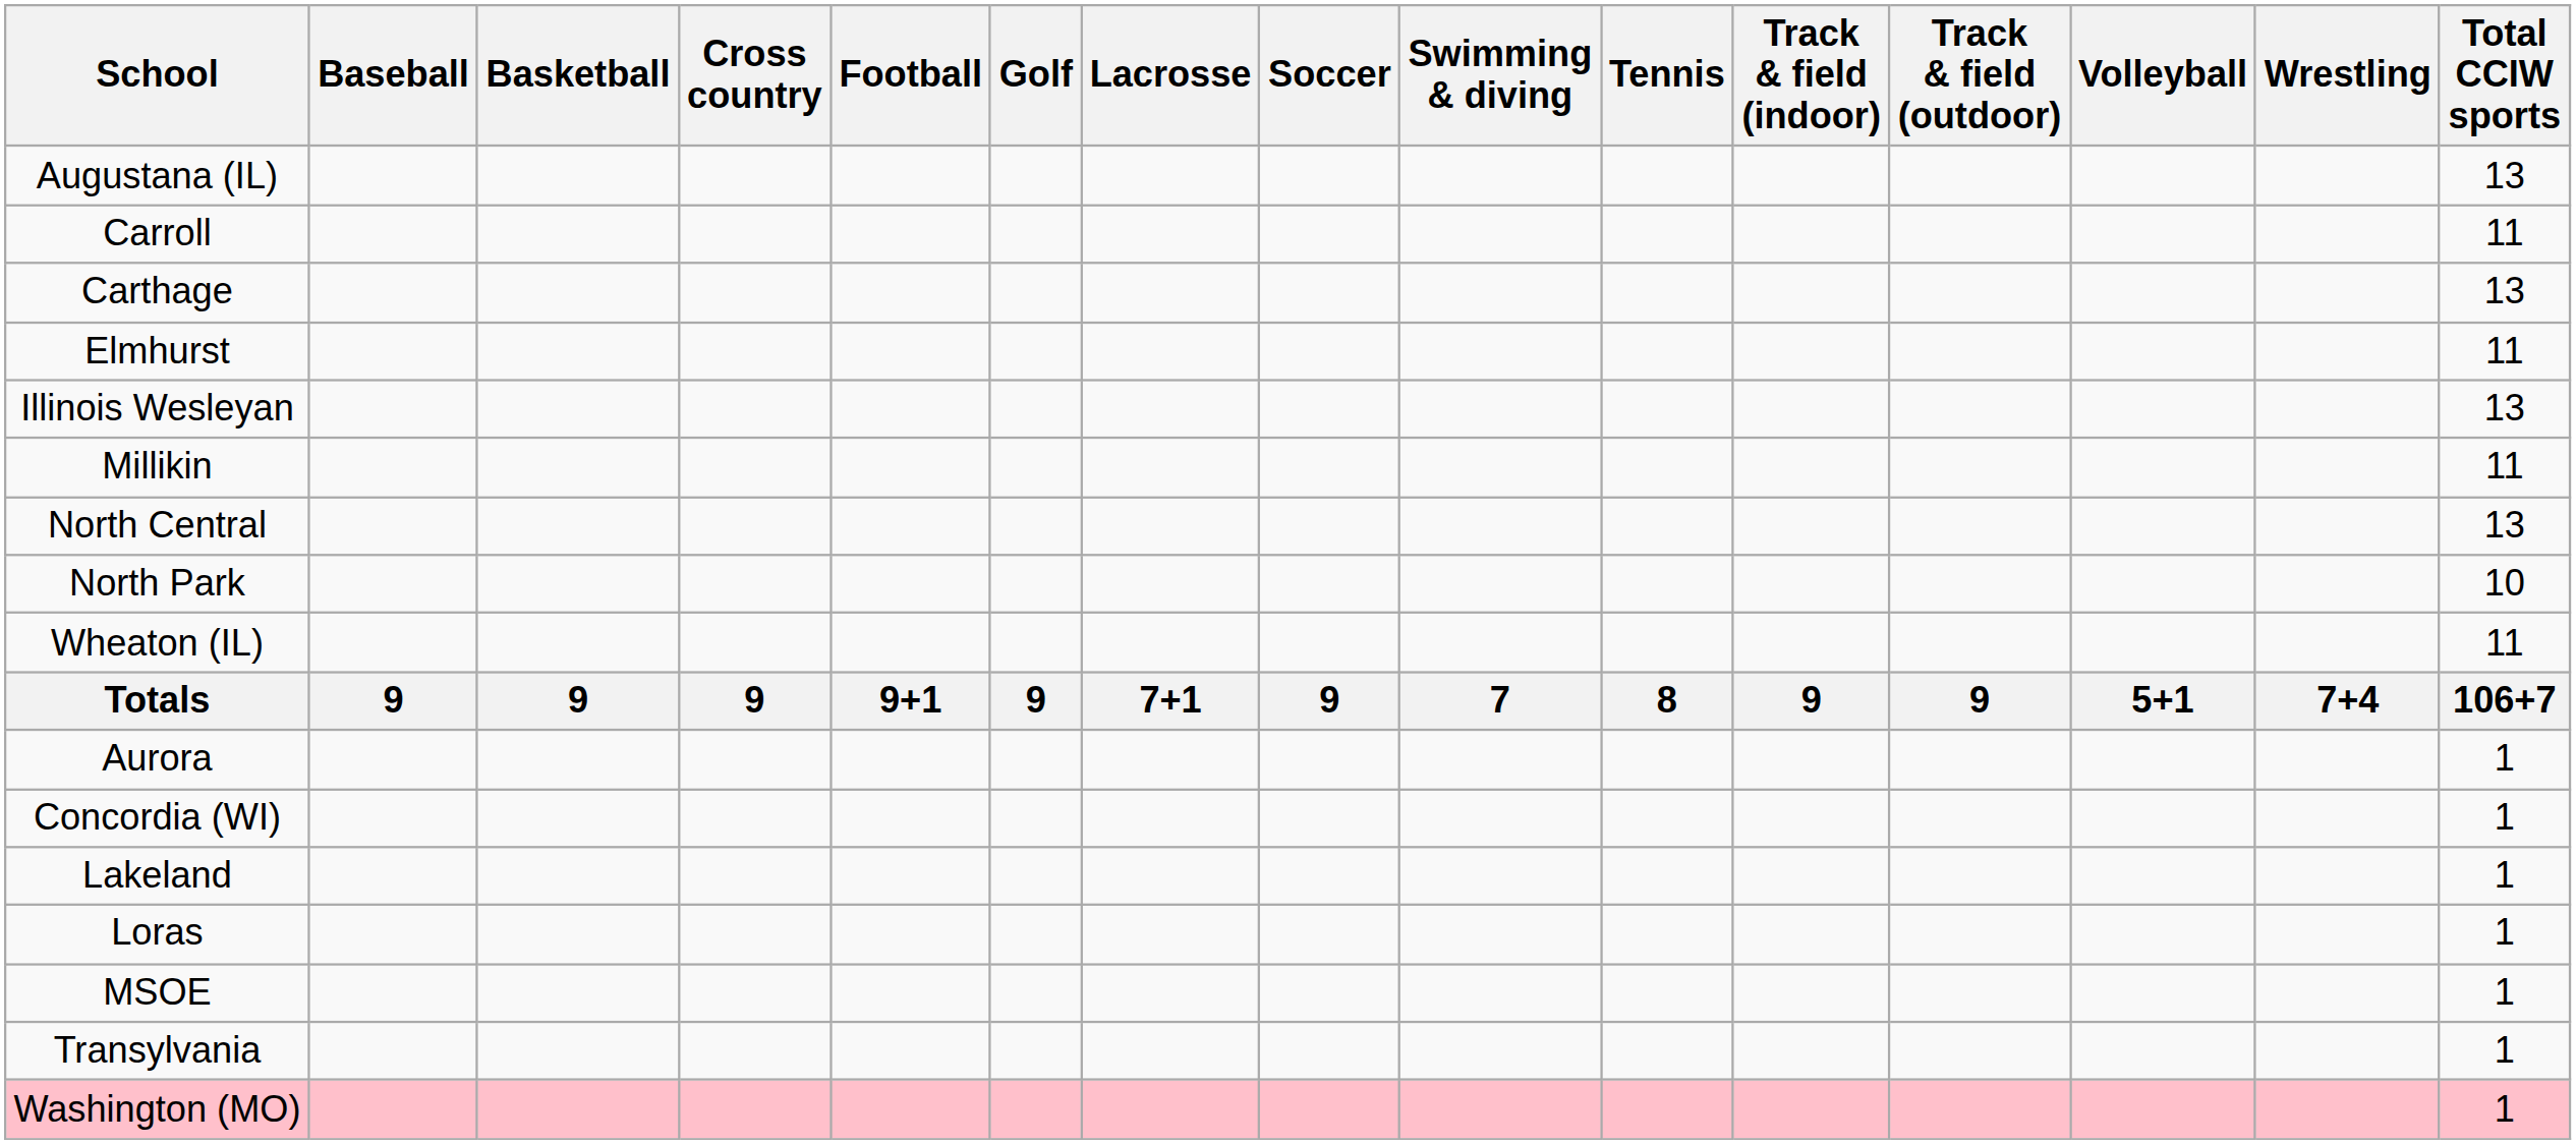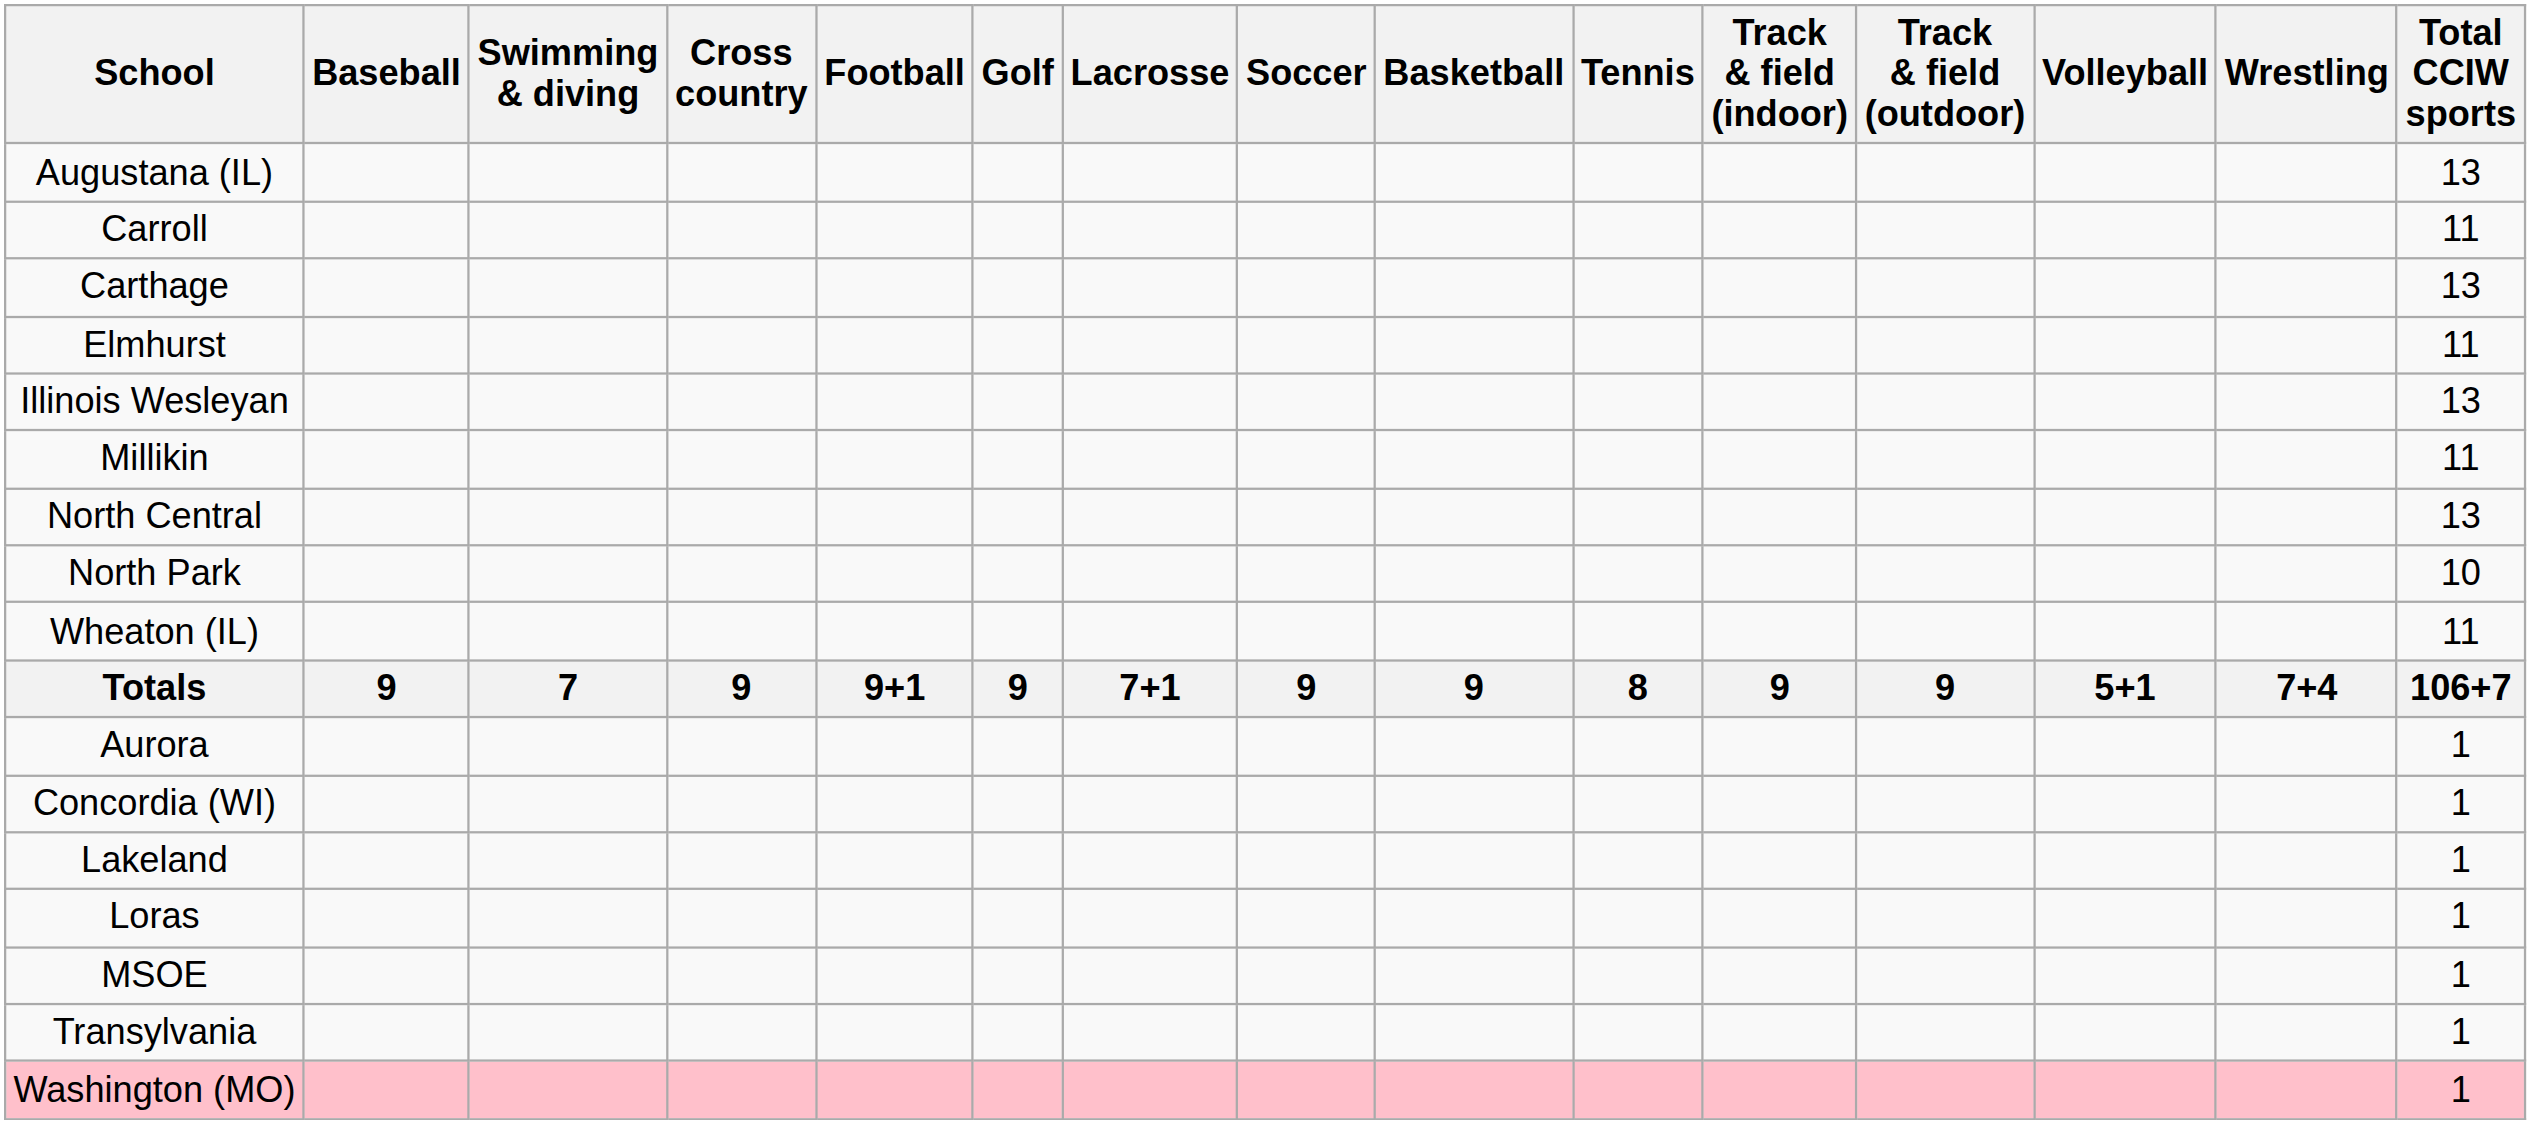 <table class="wikitable" style="text-align:center">
 <tr>
 <th>School</th>
 <th>Baseball</th>
-<th>Basketball</th>
+<th>Swimming<br>& diving</th>
 <th>Cross<br>country</th>
 <th>Football</th>
 <th>Golf</th>
 <th>Lacrosse</th>
 <th>Soccer</th>
-<th>Swimming<br>& diving</th>
+<th>Basketball</th>
 <th>Tennis</th>
 <th>Track<br>& field<br>(indoor)</th>
 <th>Track<br>& field<br>(outdoor)</th>
 <th>Volleyball</th>
 <th>Wrestling</th>
 <th>Total<br>CCIW<br>sports</th>
 </tr>
 <tr>
 <td>Augustana (IL)</td>
 <td></td>
 <td></td>
 <td></td>
 <td></td>
 <td></td>
 <td></td>
 <td></td>
 <td></td>
 <td></td>
 <td></td>
 <td></td>
 <td></td>
 <td></td>
 <td>13</td>
 </tr>
 <tr>
 <td>Carroll</td>
 <td></td>
 <td></td>
 <td></td>
 <td></td>
 <td></td>
 <td></td>
 <td></td>
 <td></td>
 <td></td>
 <td></td>
 <td></td>
 <td></td>
 <td></td>
 <td>11</td>
 </tr>
 <tr>
 <td>Carthage</td>
 <td></td>
 <td></td>
 <td></td>
 <td></td>
 <td></td>
 <td></td>
 <td></td>
 <td></td>
 <td></td>
 <td></td>
 <td></td>
 <td></td>
 <td></td>
 <td>13</td>
 </tr>
 <tr>
 <td>Elmhurst</td>
 <td></td>
 <td></td>
 <td></td>
 <td></td>
 <td></td>
 <td></td>
 <td></td>
 <td></td>
 <td></td>
 <td></td>
 <td></td>
 <td></td>
 <td></td>
 <td>11</td>
 </tr>
 <tr>
 <td>Illinois Wesleyan</td>
 <td></td>
 <td></td>
 <td></td>
 <td></td>
 <td></td>
 <td></td>
 <td></td>
 <td></td>
 <td></td>
 <td></td>
 <td></td>
 <td></td>
 <td></td>
 <td>13</td>
 </tr>
 <tr>
 <td>Millikin</td>
 <td></td>
 <td></td>
 <td></td>
 <td></td>
 <td></td>
 <td></td>
 <td></td>
 <td></td>
 <td></td>
 <td></td>
 <td></td>
 <td></td>
 <td></td>
 <td>11</td>
 </tr>
 <tr>
 <td>North Central</td>
 <td></td>
 <td></td>
 <td></td>
 <td></td>
 <td></td>
 <td></td>
 <td></td>
 <td></td>
 <td></td>
 <td></td>
 <td></td>
 <td></td>
 <td></td>
 <td>13</td>
 </tr>
 <tr>
 <td>North Park</td>
 <td></td>
 <td></td>
 <td></td>
 <td></td>
 <td></td>
 <td></td>
 <td></td>
 <td></td>
 <td></td>
 <td></td>
 <td></td>
 <td></td>
 <td></td>
 <td>10</td>
 </tr>
 <tr>
 <td>Wheaton (IL)</td>
 <td></td>
 <td></td>
 <td></td>
 <td></td>
 <td></td>
 <td></td>
 <td></td>
 <td></td>
 <td></td>
 <td></td>
 <td></td>
 <td></td>
 <td></td>
 <td>11</td>
 </tr>
 <tr>
 <th>Totals</th>
 <th>9</th>
-<th>9</th>
+<th>7</th>
 <th>9</th>
 <th>9+1</th>
 <th>9</th>
 <th>7+1</th>
 <th>9</th>
-<th>7</th>
+<th>9</th>
 <th>8</th>
 <th>9</th>
 <th>9</th>
 <th>5+1</th>
 <th>7+4</th>
 <th>106+7</th>
 </tr>
 <tr>
 <td>Aurora</td>
 <td></td>
 <td></td>
 <td></td>
 <td></td>
 <td></td>
 <td></td>
 <td></td>
 <td></td>
 <td></td>
 <td></td>
 <td></td>
 <td></td>
 <td></td>
 <td>1</td>
 </tr>
 <tr>
 <td>Concordia (WI)</td>
 <td></td>
 <td></td>
 <td></td>
 <td></td>
 <td></td>
 <td></td>
 <td></td>
 <td></td>
 <td></td>
 <td></td>
 <td></td>
 <td></td>
 <td></td>
 <td>1</td>
 </tr>
 <tr>
 <td>Lakeland</td>
 <td></td>
 <td></td>
 <td></td>
 <td></td>
 <td></td>
 <td></td>
 <td></td>
 <td></td>
 <td></td>
 <td></td>
 <td></td>
 <td></td>
 <td></td>
 <td>1</td>
 </tr>
 <tr>
 <td>Loras</td>
 <td></td>
 <td></td>
 <td></td>
 <td></td>
 <td></td>
 <td></td>
 <td></td>
 <td></td>
 <td></td>
 <td></td>
 <td></td>
 <td></td>
 <td></td>
 <td>1</td>
 </tr>
 <tr>
 <td>MSOE</td>
 <td></td>
 <td></td>
 <td></td>
 <td></td>
 <td></td>
 <td></td>
 <td></td>
 <td></td>
 <td></td>
 <td></td>
 <td></td>
 <td></td>
 <td></td>
 <td>1</td>
 </tr>
 <tr>
 <td>Transylvania</td>
 <td></td>
 <td></td>
 <td></td>
 <td></td>
 <td></td>
 <td></td>
 <td></td>
 <td></td>
 <td></td>
 <td></td>
 <td></td>
 <td></td>
 <td></td>
 <td>1</td>
 </tr>
 <tr bgcolor=pink>
 <td>Washington (MO)</td>
 <td></td>
 <td></td>
 <td></td>
 <td></td>
 <td></td>
 <td></td>
 <td></td>
 <td></td>
 <td></td>
 <td></td>
 <td></td>
 <td></td>
 <td></td>
 <td>1</td>
 </tr>
 </table>
